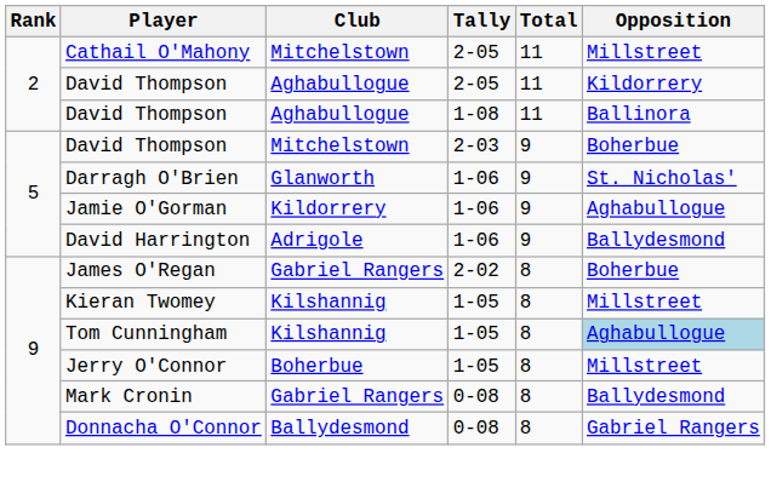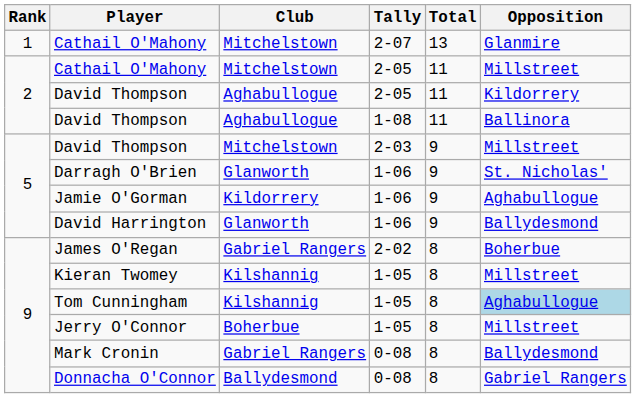 <table class="wikitable">
 <tr>
 <th>Rank</th>
 <th>Player</th>
 <th>Club</th>
 <th>Tally</th>
 <th>Total</th>
 <th>Opposition</th>
+</tr>
+<tr>
+<td rowspan="1" style="text-align:center;">1</td>
+<td><a href='#'>Cathail O'Mahony</a></td>
+<td><a href='#'>Mitchelstown</a></td>
+<td>2-07</td>
+<td>13</td>
+<td><a href='#'>Glanmire</a></td>
 </tr>
 <tr>
 <td rowspan="3" style="text-align:center;">2</td>
 <td><a href='#'>Cathail O'Mahony</a></td>
 <td><a href='#'>Mitchelstown</a></td>
 <td>2-05</td>
 <td>11</td>
 <td><a href='#'>Millstreet</a></td>
 </tr>
 <tr>
 <td>David Thompson</td>
 <td><a href='#'>Aghabullogue</a></td>
 <td>2-05</td>
 <td>11</td>
 <td><a href='#'>Kildorrery</a></td>
 </tr>
 <tr>
 <td>David Thompson</td>
 <td><a href='#'>Aghabullogue</a></td>
 <td>1-08</td>
 <td>11</td>
 <td><a href='#'>Ballinora</a></td>
 </tr>
 <tr>
 <td rowspan="4" style="text-align:center;">5</td>
 <td>David Thompson</td>
 <td><a href='#'>Mitchelstown</a></td>
 <td>2-03</td>
 <td>9</td>
-<td><a href='#'>Boherbue</a></td>
+<td><a href='#'>Millstreet</a></td>
 </tr>
 <tr>
 <td>Darragh O'Brien</td>
 <td><a href='#'>Glanworth</a></td>
 <td>1-06</td>
 <td>9</td>
 <td><a href='#'>St. Nicholas'</a></td>
 </tr>
 <tr>
 <td>Jamie O'Gorman</td>
 <td><a href='#'>Kildorrery</a></td>
 <td>1-06</td>
 <td>9</td>
 <td><a href='#'>Aghabullogue</a></td>
 </tr>
 <tr>
 <td>David Harrington</td>
-<td><a href='#'>Adrigole</a></td>
+<td><a href='#'>Glanworth</a></td>
 <td>1-06</td>
 <td>9</td>
 <td><a href='#'>Ballydesmond</a></td>
 </tr>
 <tr>
 <td rowspan="6" style="text-align:center;">9</td>
 <td>James O'Regan</td>
 <td><a href='#'>Gabriel Rangers</a></td>
 <td>2-02</td>
 <td>8</td>
 <td><a href='#'>Boherbue</a></td>
 </tr>
 <tr>
 <td>Kieran Twomey</td>
 <td><a href='#'>Kilshannig</a></td>
 <td>1-05</td>
 <td>8</td>
 <td><a href='#'>Millstreet</a></td>
 </tr>
 <tr>
 <td>Tom Cunningham</td>
 <td><a href='#'>Kilshannig</a></td>
 <td>1-05</td>
 <td>8</td>
 <td style="background: lightblue;"><a href='#'>Aghabullogue</a></td>
 </tr>
 <tr>
 <td>Jerry O'Connor</td>
 <td><a href='#'>Boherbue</a></td>
 <td>1-05</td>
 <td>8</td>
 <td><a href='#'>Millstreet</a></td>
 </tr>
 <tr>
 <td>Mark Cronin</td>
 <td><a href='#'>Gabriel Rangers</a></td>
 <td>0-08</td>
 <td>8</td>
 <td><a href='#'>Ballydesmond</a></td>
 </tr>
 <tr>
 <td><a href='#'>Donnacha O'Connor</a></td>
 <td><a href='#'>Ballydesmond</a></td>
 <td>0-08</td>
 <td>8</td>
 <td><a href='#'>Gabriel Rangers</a></td>
 </tr>
 </table>
